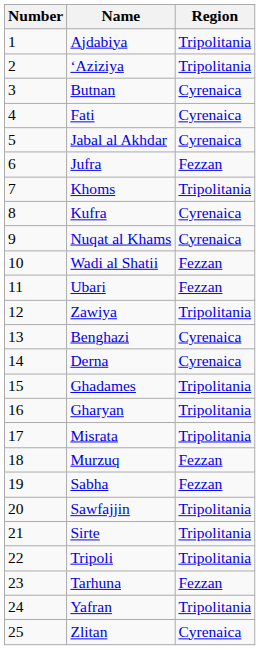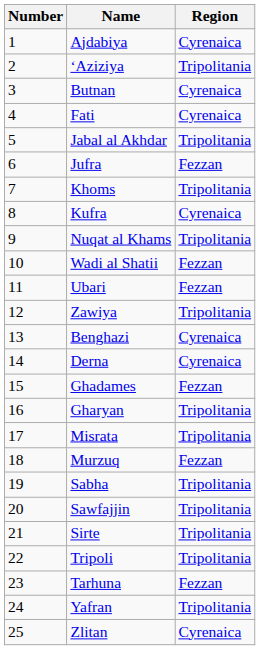 <table class="wikitable sortable">
 <tr>
 <th>Number</th>
 <th>Name</th>
 <th>Region</th>
 </tr>
 <tr>
 <td>1</td>
 <td><a href='#'>Ajdabiya</a></td>
-<td><a href='#'>Tripolitania</a></td>
+<td><a href='#'>Cyrenaica</a></td>
 </tr>
 <tr>
 <td>2</td>
 <td><a href='#'>‘Aziziya</a></td>
 <td><a href='#'>Tripolitania</a></td>
 </tr>
 <tr>
 <td>3</td>
 <td><a href='#'>Butnan</a></td>
 <td><a href='#'>Cyrenaica</a></td>
 </tr>
 <tr>
 <td>4</td>
 <td><a href='#'>Fati</a></td>
 <td><a href='#'>Cyrenaica</a></td>
 </tr>
 <tr>
 <td>5</td>
 <td><a href='#'>Jabal al Akhdar</a></td>
-<td><a href='#'>Cyrenaica</a></td>
+<td><a href='#'>Tripolitania</a></td>
 </tr>
 <tr>
 <td>6</td>
 <td><a href='#'>Jufra</a></td>
 <td><a href='#'>Fezzan</a></td>
 </tr>
 <tr>
 <td>7</td>
 <td><a href='#'>Khoms</a></td>
 <td><a href='#'>Tripolitania</a></td>
 </tr>
 <tr>
 <td>8</td>
 <td><a href='#'>Kufra</a></td>
 <td><a href='#'>Cyrenaica</a></td>
 </tr>
 <tr>
 <td>9</td>
 <td><a href='#'>Nuqat al Khams</a></td>
-<td><a href='#'>Cyrenaica</a></td>
+<td><a href='#'>Tripolitania</a></td>
 </tr>
 <tr>
 <td>10</td>
 <td><a href='#'>Wadi al Shatii</a></td>
 <td><a href='#'>Fezzan</a></td>
 </tr>
 <tr>
 <td>11</td>
 <td><a href='#'>Ubari</a></td>
 <td><a href='#'>Fezzan</a></td>
 </tr>
 <tr>
 <td>12</td>
 <td><a href='#'>Zawiya</a></td>
 <td><a href='#'>Tripolitania</a></td>
 </tr>
 <tr>
 <td>13</td>
 <td><a href='#'>Benghazi</a></td>
 <td><a href='#'>Cyrenaica</a></td>
 </tr>
 <tr>
 <td>14</td>
 <td><a href='#'>Derna</a></td>
 <td><a href='#'>Cyrenaica</a></td>
 </tr>
 <tr>
 <td>15</td>
 <td><a href='#'>Ghadames</a></td>
-<td><a href='#'>Tripolitania</a></td>
+<td><a href='#'>Fezzan</a></td>
 </tr>
 <tr>
 <td>16</td>
 <td><a href='#'>Gharyan</a></td>
 <td><a href='#'>Tripolitania</a></td>
 </tr>
 <tr>
 <td>17</td>
 <td><a href='#'>Misrata</a></td>
 <td><a href='#'>Tripolitania</a></td>
 </tr>
 <tr>
 <td>18</td>
 <td><a href='#'>Murzuq</a></td>
 <td><a href='#'>Fezzan</a></td>
 </tr>
 <tr>
 <td>19</td>
 <td><a href='#'>Sabha</a></td>
-<td><a href='#'>Fezzan</a></td>
+<td><a href='#'>Tripolitania</a></td>
 </tr>
 <tr>
 <td>20</td>
 <td><a href='#'>Sawfajjin</a></td>
 <td><a href='#'>Tripolitania</a></td>
 </tr>
 <tr>
 <td>21</td>
 <td><a href='#'>Sirte</a></td>
 <td><a href='#'>Tripolitania</a></td>
 </tr>
 <tr>
 <td>22</td>
 <td><a href='#'>Tripoli</a></td>
 <td><a href='#'>Tripolitania</a></td>
 </tr>
 <tr>
 <td>23</td>
 <td><a href='#'>Tarhuna</a></td>
 <td><a href='#'>Fezzan</a></td>
 </tr>
 <tr>
 <td>24</td>
 <td><a href='#'>Yafran</a></td>
 <td><a href='#'>Tripolitania</a></td>
 </tr>
 <tr>
 <td>25</td>
 <td><a href='#'>Zlitan</a></td>
 <td><a href='#'>Cyrenaica</a></td>
 </tr>
 </table>
